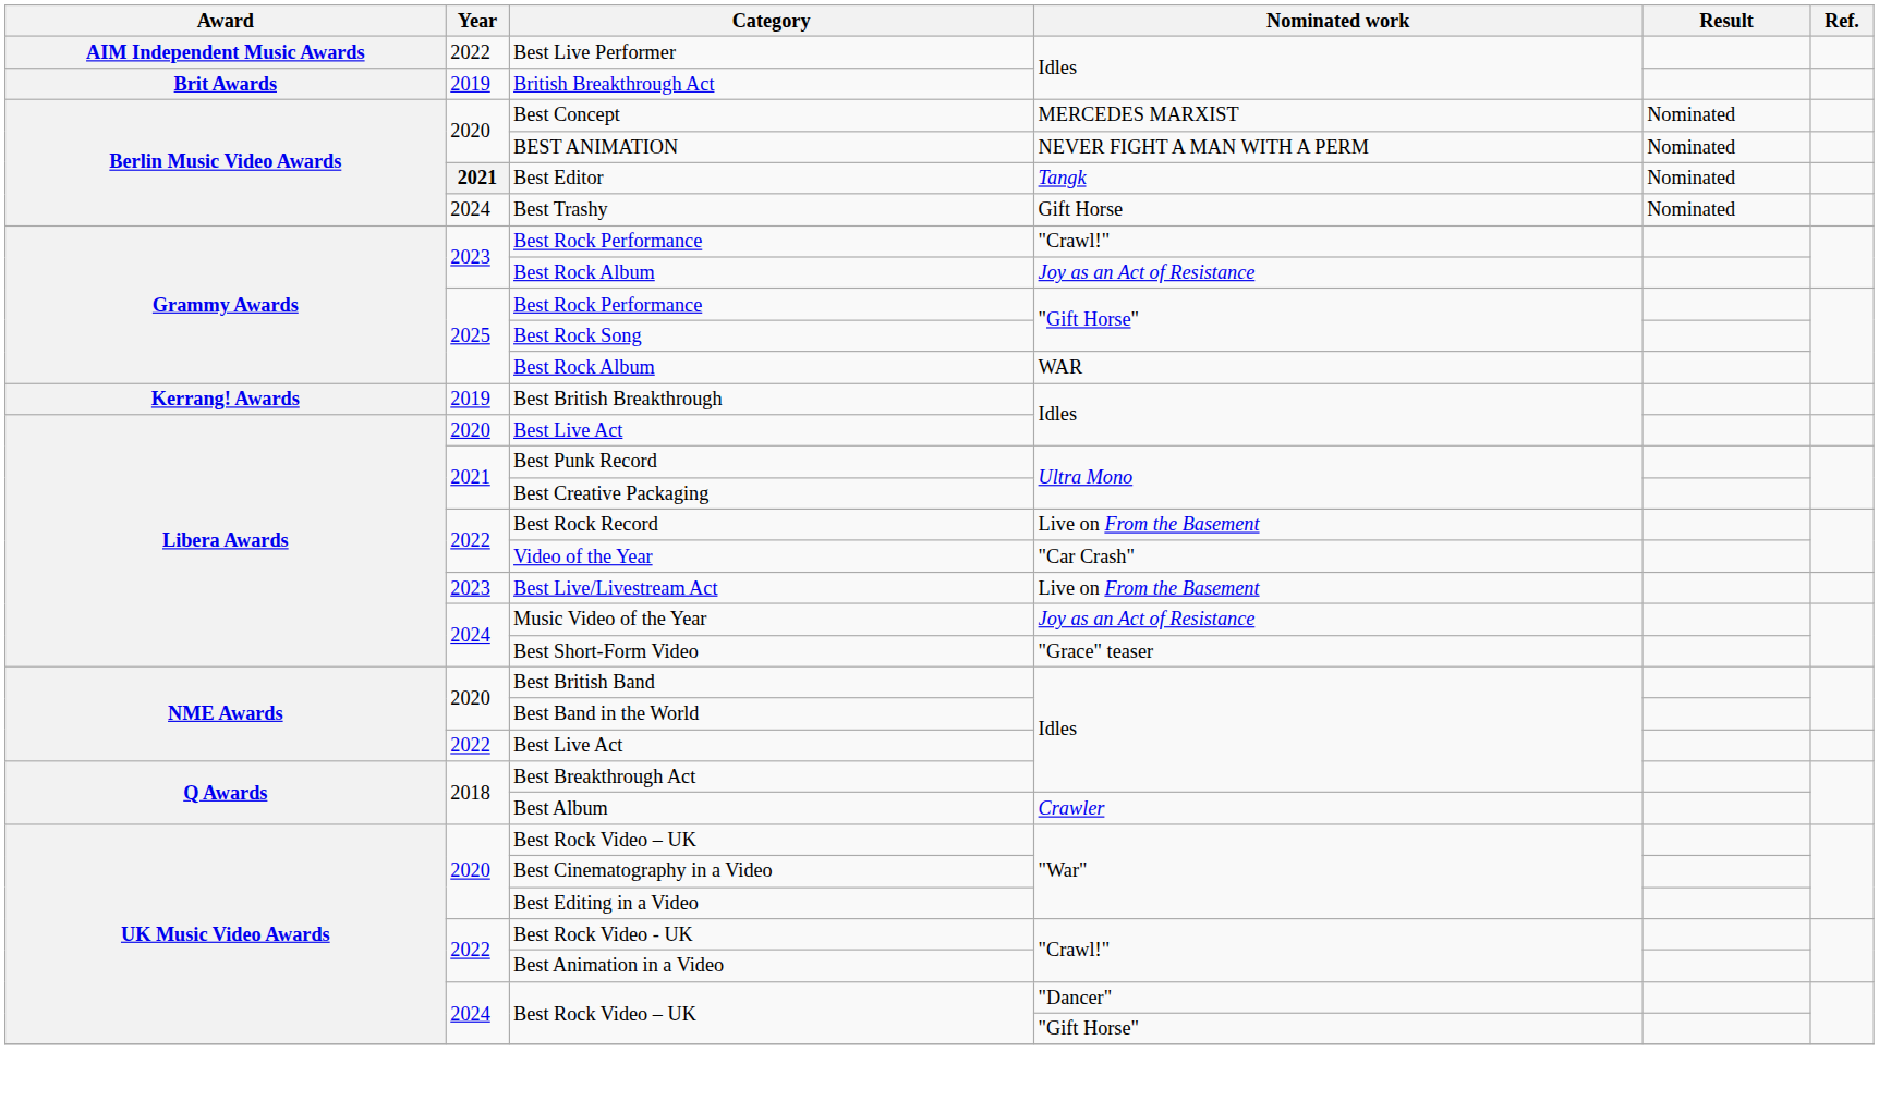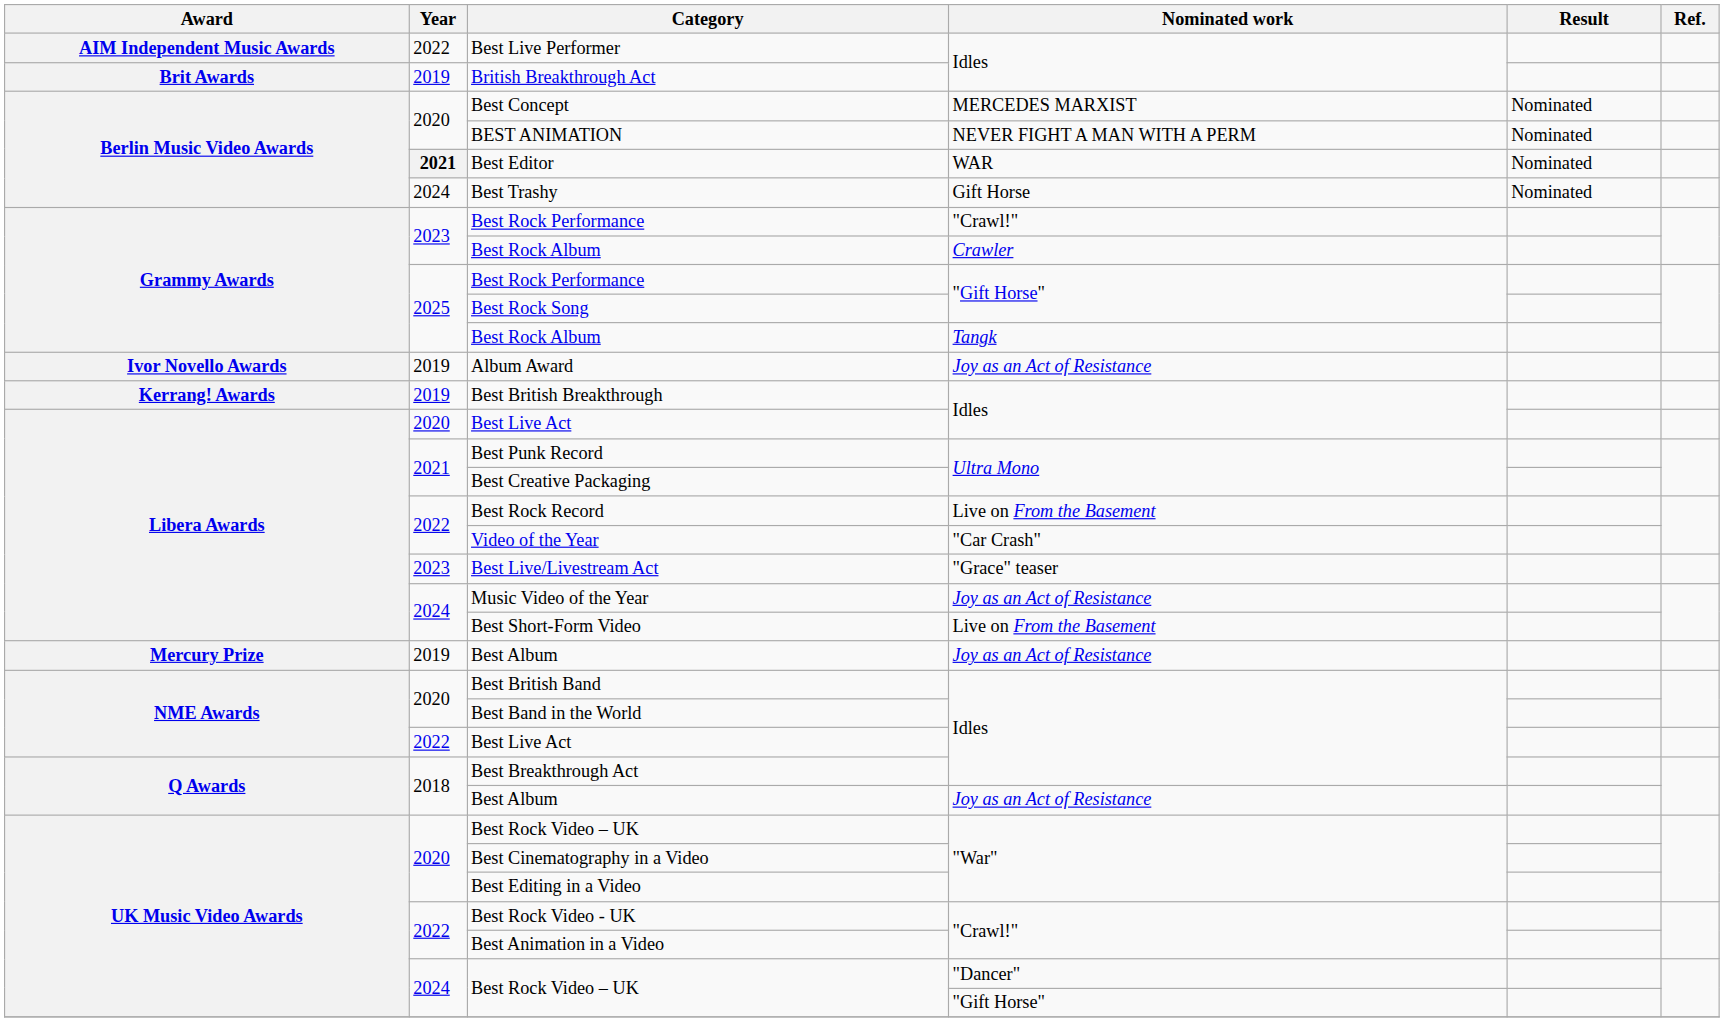 <table class="wikitable sortable plainrowheaders" style="width:95%;">
 <tr>
 <th style="width:21%;">Award</th>
 <th width=3%>Year</th>
 <th style="width:25%;">Category</th>
 <th style="width:29%;">Nominated work</th>
 <th style="width:8%;">Result</th>
 <th style="width:3%;">Ref.</th>
 </tr>
 <tr>
 <th scope="row"><a href='#'>AIM Independent Music Awards</a></th>
 <td>2022</td>
 <td>Best Live Performer</td>
 <td rowspan="2">Idles</td>
 <td></td>
 <td></td>
 </tr>
 <tr>
 <th scope="row"><a href='#'>Brit Awards</a></th>
 <td><a href='#'>2019</a></td>
 <td><a href='#'>British Breakthrough Act</a></td>
 <td></td>
 <td></td>
 </tr>
 <tr>
 <th rowspan="4"><a href='#'>Berlin Music Video Awards</a></th>
 <td rowspan="2">2020</td>
 <td>Best Concept</td>
 <td>MERCEDES MARXIST</td>
 <td>Nominated</td>
 <td></td>
 </tr>
 <tr>
 <td>BEST ANIMATION</td>
 <td>NEVER FIGHT A MAN WITH A PERM</td>
 <td>Nominated</td>
 <td></td>
 </tr>
 <tr>
 <th>2021</th>
 <td>Best Editor</td>
-<td><em><a href='#'>Tangk</a></em></td>
+<td>WAR</td>
 <td>Nominated</td>
 <td></td>
 </tr>
 <tr>
 <td>2024</td>
 <td>Best Trashy</td>
 <td>Gift Horse</td>
 <td>Nominated</td>
 <td></td>
 </tr>
 <tr>
 <th scope="row" rowspan="5"><a href='#'>Grammy Awards</a></th>
 <td rowspan="2"><a href='#'>2023</a></td>
 <td><a href='#'>Best Rock Performance</a></td>
 <td>"Crawl!"</td>
 <td></td>
 <td rowspan="2"></td>
 </tr>
 <tr>
 <td><a href='#'>Best Rock Album</a></td>
-<td><em><a href='#'>Joy as an Act of Resistance</a></em></td>
+<td><em><a href='#'>Crawler</a></em></td>
 <td></td>
 </tr>
 <tr>
 <td rowspan="3"><a href='#'>2025</a></td>
 <td><a href='#'>Best Rock Performance</a></td>
 <td rowspan="2">"<a href='#'>Gift Horse</a>"</td>
 <td></td>
 <td rowspan="3"></td>
 </tr>
 <tr>
 <td><a href='#'>Best Rock Song</a></td>
 <td></td>
 </tr>
 <tr>
 <td><a href='#'>Best Rock Album</a></td>
-<td>WAR</td>
+<td><em><a href='#'>Tangk</a></em></td>
+<td></td>
+</tr>
+<tr>
+<th scope="row"><a href='#'>Ivor Novello Awards</a></th>
+<td>2019</td>
+<td>Album Award</td>
+<td><em><a href='#'>Joy as an Act of Resistance</a></em></td>
+<td></td>
 <td></td>
 </tr>
 <tr>
 <th scope="row"><a href='#'>Kerrang! Awards</a></th>
 <td><a href='#'>2019</a></td>
 <td>Best British Breakthrough</td>
 <td rowspan="2">Idles</td>
 <td></td>
 <td></td>
 </tr>
 <tr>
 <th scope="row" rowspan="8"><a href='#'>Libera Awards</a></th>
 <td><a href='#'>2020</a></td>
 <td><a href='#'>Best Live Act</a></td>
 <td></td>
 <td></td>
 </tr>
 <tr>
 <td rowspan="2"><a href='#'>2021</a></td>
 <td>Best Punk Record</td>
 <td rowspan="2"><em><a href='#'>Ultra Mono</a></em></td>
 <td></td>
 <td rowspan="2"></td>
 </tr>
 <tr>
 <td>Best Creative Packaging</td>
 <td></td>
 </tr>
 <tr>
 <td rowspan="2"><a href='#'>2022</a></td>
 <td>Best Rock Record</td>
 <td>Live on <em><a href='#'>From the Basement</a></em></td>
 <td></td>
 <td rowspan="2"></td>
 </tr>
 <tr>
 <td><a href='#'>Video of the Year</a></td>
 <td>"Car Crash"</td>
 <td></td>
 </tr>
 <tr>
 <td><a href='#'>2023</a></td>
 <td><a href='#'>Best Live/Livestream Act</a></td>
-<td>Live on <em><a href='#'>From the Basement</a></em></td>
+<td>"Grace" teaser</td>
 <td></td>
 <td></td>
 </tr>
 <tr>
 <td rowspan="2"><a href='#'>2024</a></td>
 <td>Music Video of the Year</td>
 <td><em><a href='#'>Joy as an Act of Resistance</a></em></td>
 <td></td>
 <td rowspan="2"></td>
 </tr>
 <tr>
 <td>Best Short-Form Video</td>
-<td>"Grace" teaser</td>
+<td>Live on <em><a href='#'>From the Basement</a></em></td>
+<td></td>
+</tr>
+<tr>
+<th scope="row"><a href='#'>Mercury Prize</a></th>
+<td>2019</td>
+<td>Best Album</td>
+<td><em><a href='#'>Joy as an Act of Resistance</a></em></td>
+<td></td>
 <td></td>
 </tr>
 <tr>
 <th scope="row" rowspan="3"><a href='#'>NME Awards</a></th>
 <td rowspan="2">2020</td>
 <td>Best British Band</td>
 <td rowspan="4">Idles</td>
 <td></td>
 <td rowspan="2"></td>
 </tr>
 <tr>
 <td>Best Band in the World</td>
 <td></td>
 </tr>
 <tr>
 <td><a href='#'>2022</a></td>
 <td>Best Live Act</td>
 <td></td>
 <td></td>
 </tr>
 <tr>
 <th scope="row" rowspan="2"><a href='#'>Q Awards</a></th>
 <td rowspan="2">2018</td>
 <td>Best Breakthrough Act</td>
 <td></td>
 <td rowspan="2"></td>
 </tr>
 <tr>
 <td>Best Album</td>
-<td><em><a href='#'>Crawler</a></em></td>
+<td><em><a href='#'>Joy as an Act of Resistance</a></em></td>
 <td></td>
 </tr>
 <tr>
 <th scope="row" rowspan="7"><a href='#'>UK Music Video Awards</a></th>
 <td rowspan="3"><a href='#'>2020</a></td>
 <td>Best Rock Video – UK</td>
 <td rowspan="3">"War"</td>
 <td></td>
 <td rowspan="3"></td>
 </tr>
 <tr>
 <td>Best Cinematography in a Video</td>
 <td></td>
 </tr>
 <tr>
 <td>Best Editing in a Video</td>
 <td></td>
 </tr>
 <tr>
 <td rowspan="2"><a href='#'>2022</a></td>
 <td>Best Rock Video - UK</td>
 <td rowspan="2">"Crawl!"</td>
 <td></td>
 <td rowspan="2"></td>
 </tr>
 <tr>
 <td>Best Animation in a Video</td>
 <td></td>
 </tr>
 <tr>
 <td rowspan="2"><a href='#'>2024</a></td>
 <td rowspan="2">Best Rock Video – UK</td>
 <td>"Dancer"</td>
 <td></td>
 <td align="center" rowspan="2"></td>
 </tr>
 <tr>
 <td>"Gift Horse"</td>
 <td></td>
 </tr>
 <tr>
 </tr>
 </table>
